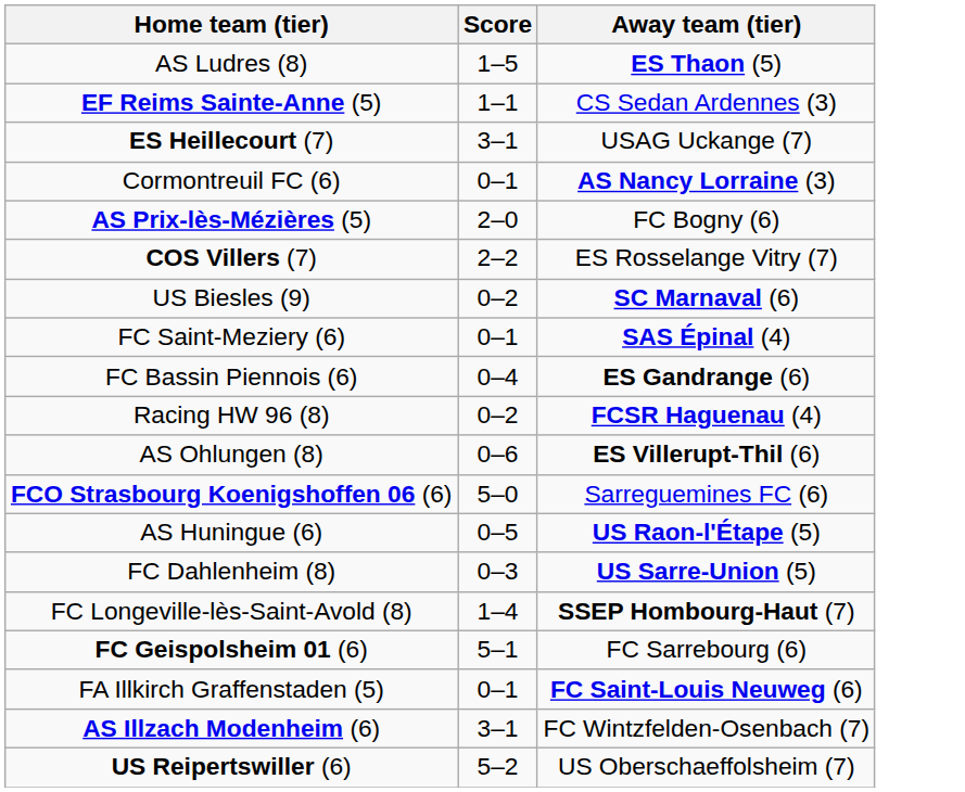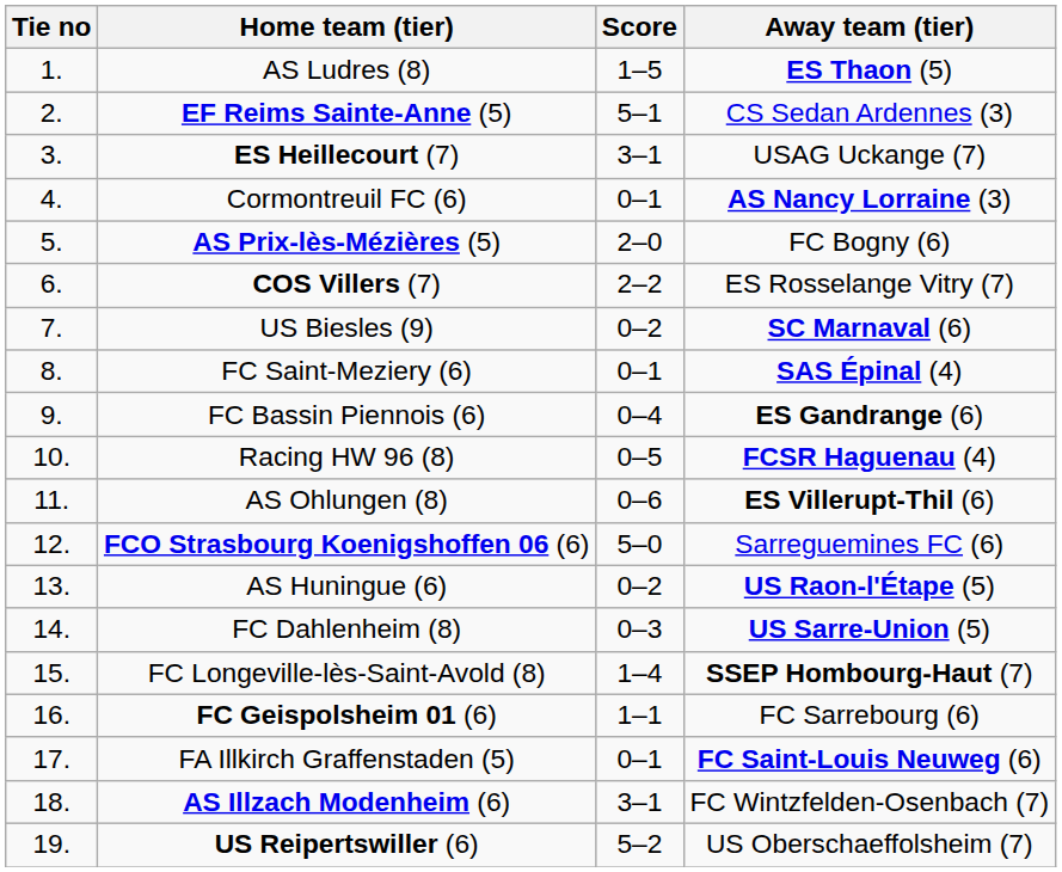 <table class="wikitable" style="text-align: center">
 <tr>
+<th>Tie no</th>
 <th>Home team (tier)</th>
 <th>Score</th>
 <th>Away team (tier)</th>
 </tr>
 <tr>
+<td>1.</td>
 <td>AS Ludres (8)</td>
 <td>1–5</td>
 <td><strong><a href='#'>ES Thaon</a></strong> (5)</td>
 </tr>
 <tr>
+<td>2.</td>
 <td><strong><a href='#'>EF Reims Sainte-Anne</a></strong> (5)</td>
-<td>1–1 </td>
+<td>5–1</td>
 <td><a href='#'>CS Sedan Ardennes</a> (3)</td>
 </tr>
 <tr>
+<td>3.</td>
 <td><strong>ES Heillecourt</strong> (7)</td>
 <td>3–1</td>
 <td>USAG Uckange (7)</td>
 </tr>
 <tr>
+<td>4.</td>
 <td>Cormontreuil FC (6)</td>
 <td>0–1</td>
 <td><strong><a href='#'>AS Nancy Lorraine</a></strong> (3)</td>
 </tr>
 <tr>
+<td>5.</td>
 <td><strong><a href='#'>AS Prix-lès-Mézières</a></strong> (5)</td>
 <td>2–0</td>
 <td>FC Bogny (6)</td>
 </tr>
 <tr>
+<td>6.</td>
 <td><strong>COS Villers</strong> (7)</td>
 <td>2–2 </td>
 <td>ES Rosselange Vitry (7)</td>
 </tr>
 <tr>
+<td>7.</td>
 <td>US Biesles (9)</td>
 <td>0–2</td>
 <td><strong><a href='#'>SC Marnaval</a></strong> (6)</td>
 </tr>
 <tr>
+<td>8.</td>
 <td>FC Saint-Meziery (6)</td>
 <td>0–1</td>
 <td><strong><a href='#'>SAS Épinal</a></strong> (4)</td>
 </tr>
 <tr>
+<td>9.</td>
 <td>FC Bassin Piennois (6)</td>
 <td>0–4</td>
 <td><strong>ES Gandrange</strong> (6)</td>
 </tr>
 <tr>
+<td>10.</td>
 <td>Racing HW 96 (8)</td>
-<td>0–2</td>
+<td>0–5</td>
 <td><strong><a href='#'>FCSR Haguenau</a></strong> (4)</td>
 </tr>
 <tr>
+<td>11.</td>
 <td>AS Ohlungen (8)</td>
 <td>0–6</td>
 <td><strong>ES Villerupt-Thil</strong> (6)</td>
 </tr>
 <tr>
+<td>12.</td>
 <td><strong><a href='#'>FCO Strasbourg Koenigshoffen 06</a></strong> (6)</td>
 <td>5–0</td>
 <td><a href='#'>Sarreguemines FC</a> (6)</td>
 </tr>
 <tr>
+<td>13.</td>
 <td>AS Huningue (6)</td>
-<td>0–5</td>
+<td>0–2</td>
 <td><strong><a href='#'>US Raon-l'Étape</a></strong> (5)</td>
 </tr>
 <tr>
+<td>14.</td>
 <td>FC Dahlenheim (8)</td>
 <td>0–3</td>
 <td><strong><a href='#'>US Sarre-Union</a></strong> (5)</td>
 </tr>
 <tr>
+<td>15.</td>
 <td>FC Longeville-lès-Saint-Avold (8)</td>
 <td>1–4</td>
 <td><strong>SSEP Hombourg-Haut</strong> (7)</td>
 </tr>
 <tr>
+<td>16.</td>
 <td><strong>FC Geispolsheim 01</strong> (6)</td>
-<td>5–1</td>
+<td>1–1 </td>
 <td>FC Sarrebourg (6)</td>
 </tr>
 <tr>
+<td>17.</td>
 <td>FA Illkirch Graffenstaden (5)</td>
 <td>0–1</td>
 <td><strong><a href='#'>FC Saint-Louis Neuweg</a></strong> (6)</td>
 </tr>
 <tr>
+<td>18.</td>
 <td><strong><a href='#'>AS Illzach Modenheim</a></strong> (6)</td>
 <td>3–1</td>
 <td>FC Wintzfelden-Osenbach (7)</td>
 </tr>
 <tr>
+<td>19.</td>
 <td><strong>US Reipertswiller</strong> (6)</td>
 <td>5–2</td>
 <td>US Oberschaeffolsheim (7)</td>
 </tr>
 </table>
